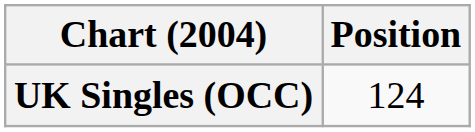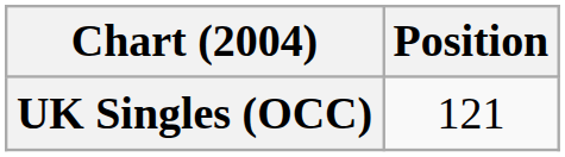 <table class="wikitable plainrowheaders" style="text-align:center">
 <tr>
 <th>Chart (2004)</th>
 <th>Position</th>
 </tr>
 <tr>
 <th scope="row">UK Singles (OCC)</th>
-<td>124</td>
+<td>121</td>
 </tr>
 </table>
